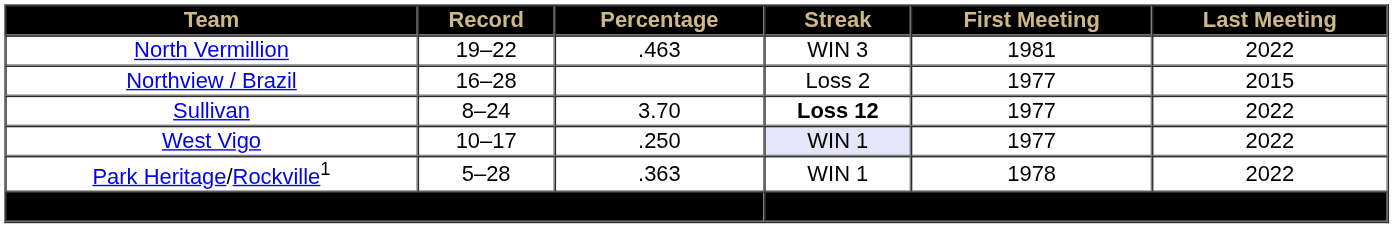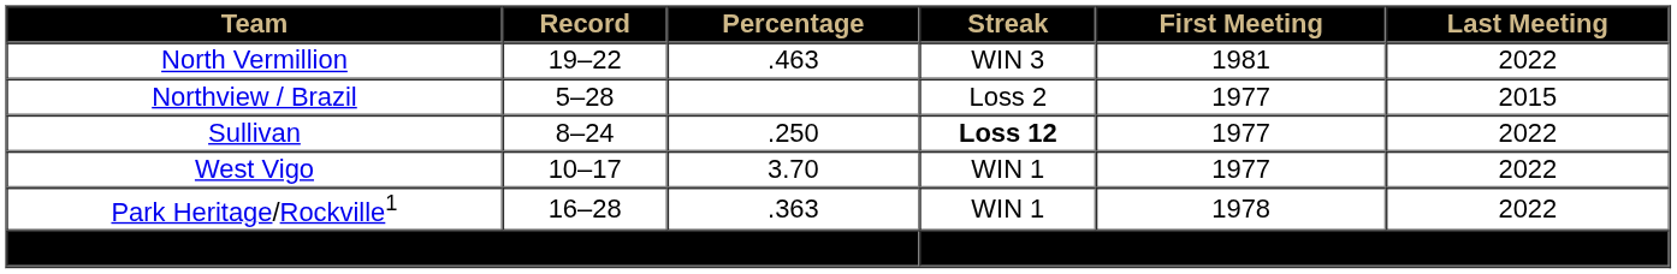 <table cellpadding="1" border="1" cellspacing="0" style="text-align:center; width:80%;">
 <tr span style="background:#000000; color:#CEB888;">
 <th>Team</th>
 <th>Record</th>
 <th>Percentage</th>
 <th>Streak</th>
 <th>First Meeting</th>
 <th>Last Meeting</th>
 </tr>
 <tr>
 <td><a href='#'>North Vermillion</a></td>
 <td>19–22</td>
 <td>.463</td>
 <td>WIN 3</td>
 <td>1981</td>
 <td>2022</td>
 </tr>
 <tr>
 <td><a href='#'>Northview / Brazil</a></td>
-<td>16–28</td>
+<td>5–28</td>
 <td></td>
 <td>Loss 2</td>
 <td>1977</td>
 <td>2015</td>
 </tr>
 <tr>
 <td><a href='#'>Sullivan</a></td>
 <td>8–24</td>
-<td>3.70</td>
+<td>.250</td>
 <td><strong>Loss 12</strong></td>
 <td>1977</td>
 <td>2022</td>
 </tr>
 <tr>
 <td><a href='#'>West Vigo</a></td>
 <td>10–17</td>
-<td>.250</td>
-<td style="background: lavender;">WIN 1</td>
+<td>3.70</td>
+<td>WIN 1</td>
 <td>1977</td>
 <td>2022</td>
 </tr>
 <tr>
 <td><a href='#'>Park Heritage</a>/<a href='#'>Rockville</a><sup>1</sup></td>
-<td>5–28</td>
+<td>16–28</td>
 <td>.363</td>
 <td>WIN 1</td>
 <td>1978</td>
 <td>2022</td>
 </tr>
 <tr style="background:#000000;">
 <td colspan="3"><span><strong>Overall Record</strong></span></td>
 <td colspan="3"><span><strong>58–119</strong></span></td>
 </tr>
 </table>
